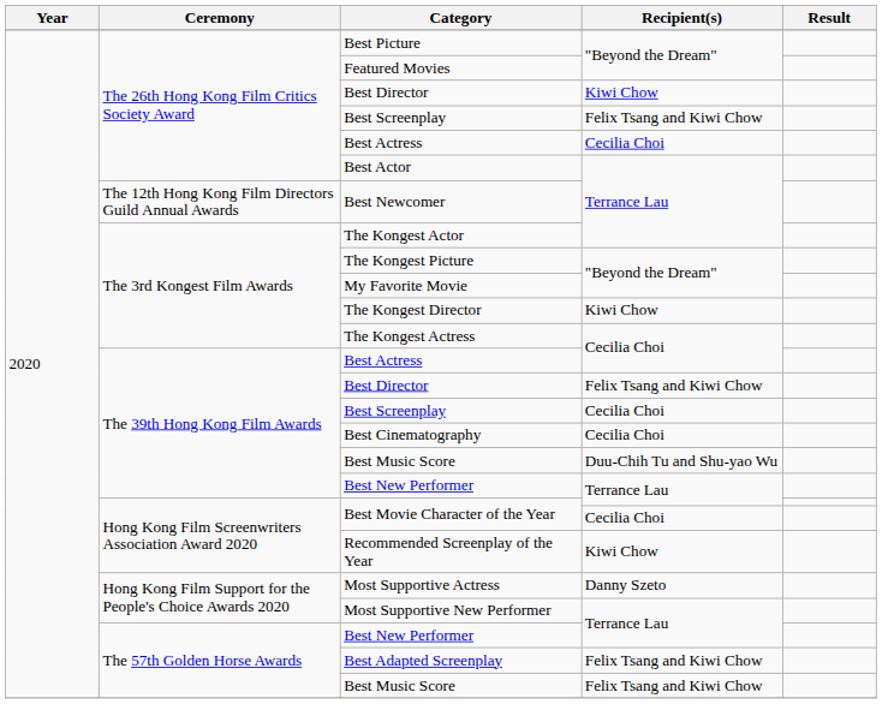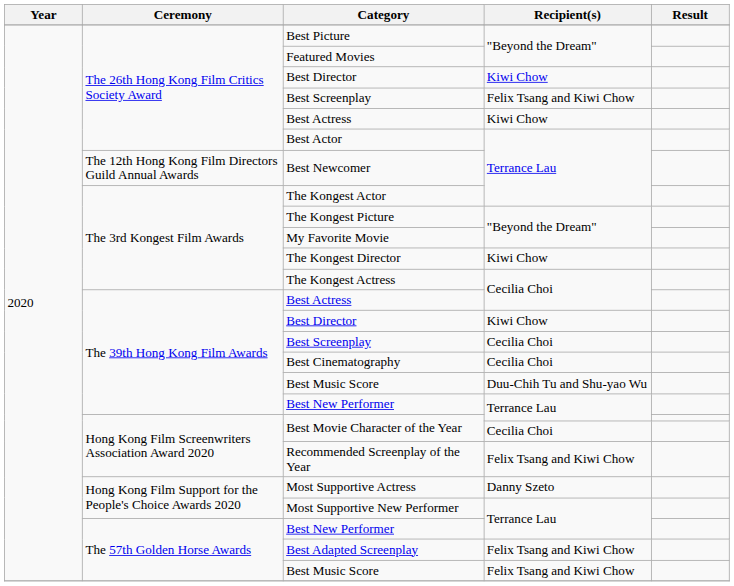 <table class="wikitable" width="70%">
 <tr align=center>
 <th width="7%">Year</th>
 <th width="18%">Ceremony</th>
 <th width="18%">Category</th>
 <th width="15%">Recipient(s)</th>
 <th width="7%">Result</th>
 </tr>
 <tr align=center>
 </tr>
 <tr>
 <td rowspan="26">2020</td>
 <td rowspan="6"><a href='#'>The 26th Hong Kong Film Critics Society Award</a></td>
 <td>Best Picture</td>
 <td rowspan="2">"Beyond the Dream"</td>
 <td></td>
 </tr>
 <tr>
 <td>Featured Movies</td>
 <td></td>
 </tr>
 <tr>
 <td>Best Director</td>
 <td><a href='#'>Kiwi Chow</a></td>
 <td></td>
 </tr>
 <tr>
 <td>Best Screenplay</td>
 <td>Felix Tsang and Kiwi Chow</td>
 <td></td>
 </tr>
 <tr>
 <td>Best Actress</td>
-<td><a href='#'>Cecilia Choi</a></td>
+<td>Kiwi Chow</td>
 <td></td>
 </tr>
 <tr>
 <td>Best Actor</td>
 <td rowspan="3"><a href='#'>Terrance Lau</a></td>
 <td></td>
 </tr>
 <tr>
 <td rowspan="1">The 12th Hong Kong Film Directors Guild Annual Awards</td>
 <td>Best Newcomer</td>
 <td></td>
 </tr>
 <tr>
 <td rowspan="5">The 3rd Kongest Film Awards</td>
 <td>The Kongest Actor</td>
 <td></td>
 </tr>
 <tr>
 <td>The Kongest Picture</td>
 <td rowspan="2">"Beyond the Dream"</td>
 <td></td>
 </tr>
 <tr>
 <td>My Favorite Movie</td>
 <td></td>
 </tr>
 <tr>
 <td>The Kongest Director</td>
 <td>Kiwi Chow</td>
 <td></td>
 </tr>
 <tr>
 <td>The Kongest Actress</td>
 <td rowspan="2">Cecilia Choi</td>
 <td></td>
 </tr>
 <tr>
 <td rowspan="6">The <a href='#'>39th Hong Kong Film Awards</a></td>
 <td><a href='#'>Best Actress</a></td>
 <td></td>
 </tr>
 <tr>
 <td><a href='#'>Best Director</a></td>
-<td>Felix Tsang and Kiwi Chow</td>
+<td>Kiwi Chow</td>
 <td></td>
 </tr>
 <tr>
 <td><a href='#'>Best Screenplay</a></td>
 <td>Cecilia Choi</td>
 <td></td>
 </tr>
 <tr>
 <td>Best Cinematography</td>
 <td>Cecilia Choi</td>
 <td></td>
 </tr>
 <tr>
 <td>Best Music Score</td>
 <td>Duu-Chih Tu and Shu-yao Wu</td>
 <td></td>
 </tr>
 <tr>
 <td><a href='#'>Best New Performer</a></td>
 <td rowspan="2">Terrance Lau</td>
 <td></td>
 </tr>
 <tr>
 <td rowspan="3">Hong Kong Film Screenwriters Association Award 2020</td>
 <td rowspan="2">Best Movie Character of the Year</td>
 <td></td>
 </tr>
 <tr>
 <td>Cecilia Choi</td>
 <td></td>
 </tr>
 <tr>
 <td>Recommended Screenplay of the Year</td>
-<td>Kiwi Chow</td>
+<td>Felix Tsang and Kiwi Chow</td>
 <td></td>
 </tr>
 <tr>
 <td rowspan="2">Hong Kong Film Support for the People's Choice Awards 2020</td>
 <td>Most Supportive Actress</td>
 <td>Danny Szeto</td>
 <td></td>
 </tr>
 <tr>
 <td>Most Supportive New Performer</td>
 <td rowspan="2">Terrance Lau</td>
 <td></td>
 </tr>
 <tr>
 <td rowspan="3">The <a href='#'>57th Golden Horse Awards</a></td>
 <td><a href='#'>Best New Performer</a></td>
 <td></td>
 </tr>
 <tr>
 <td><a href='#'>Best Adapted Screenplay</a></td>
 <td>Felix Tsang and Kiwi Chow</td>
 <td></td>
 </tr>
 <tr>
 <td>Best Music Score</td>
 <td>Felix Tsang and Kiwi Chow</td>
 <td></td>
 </tr>
 <tr>
 </tr>
 </table>
